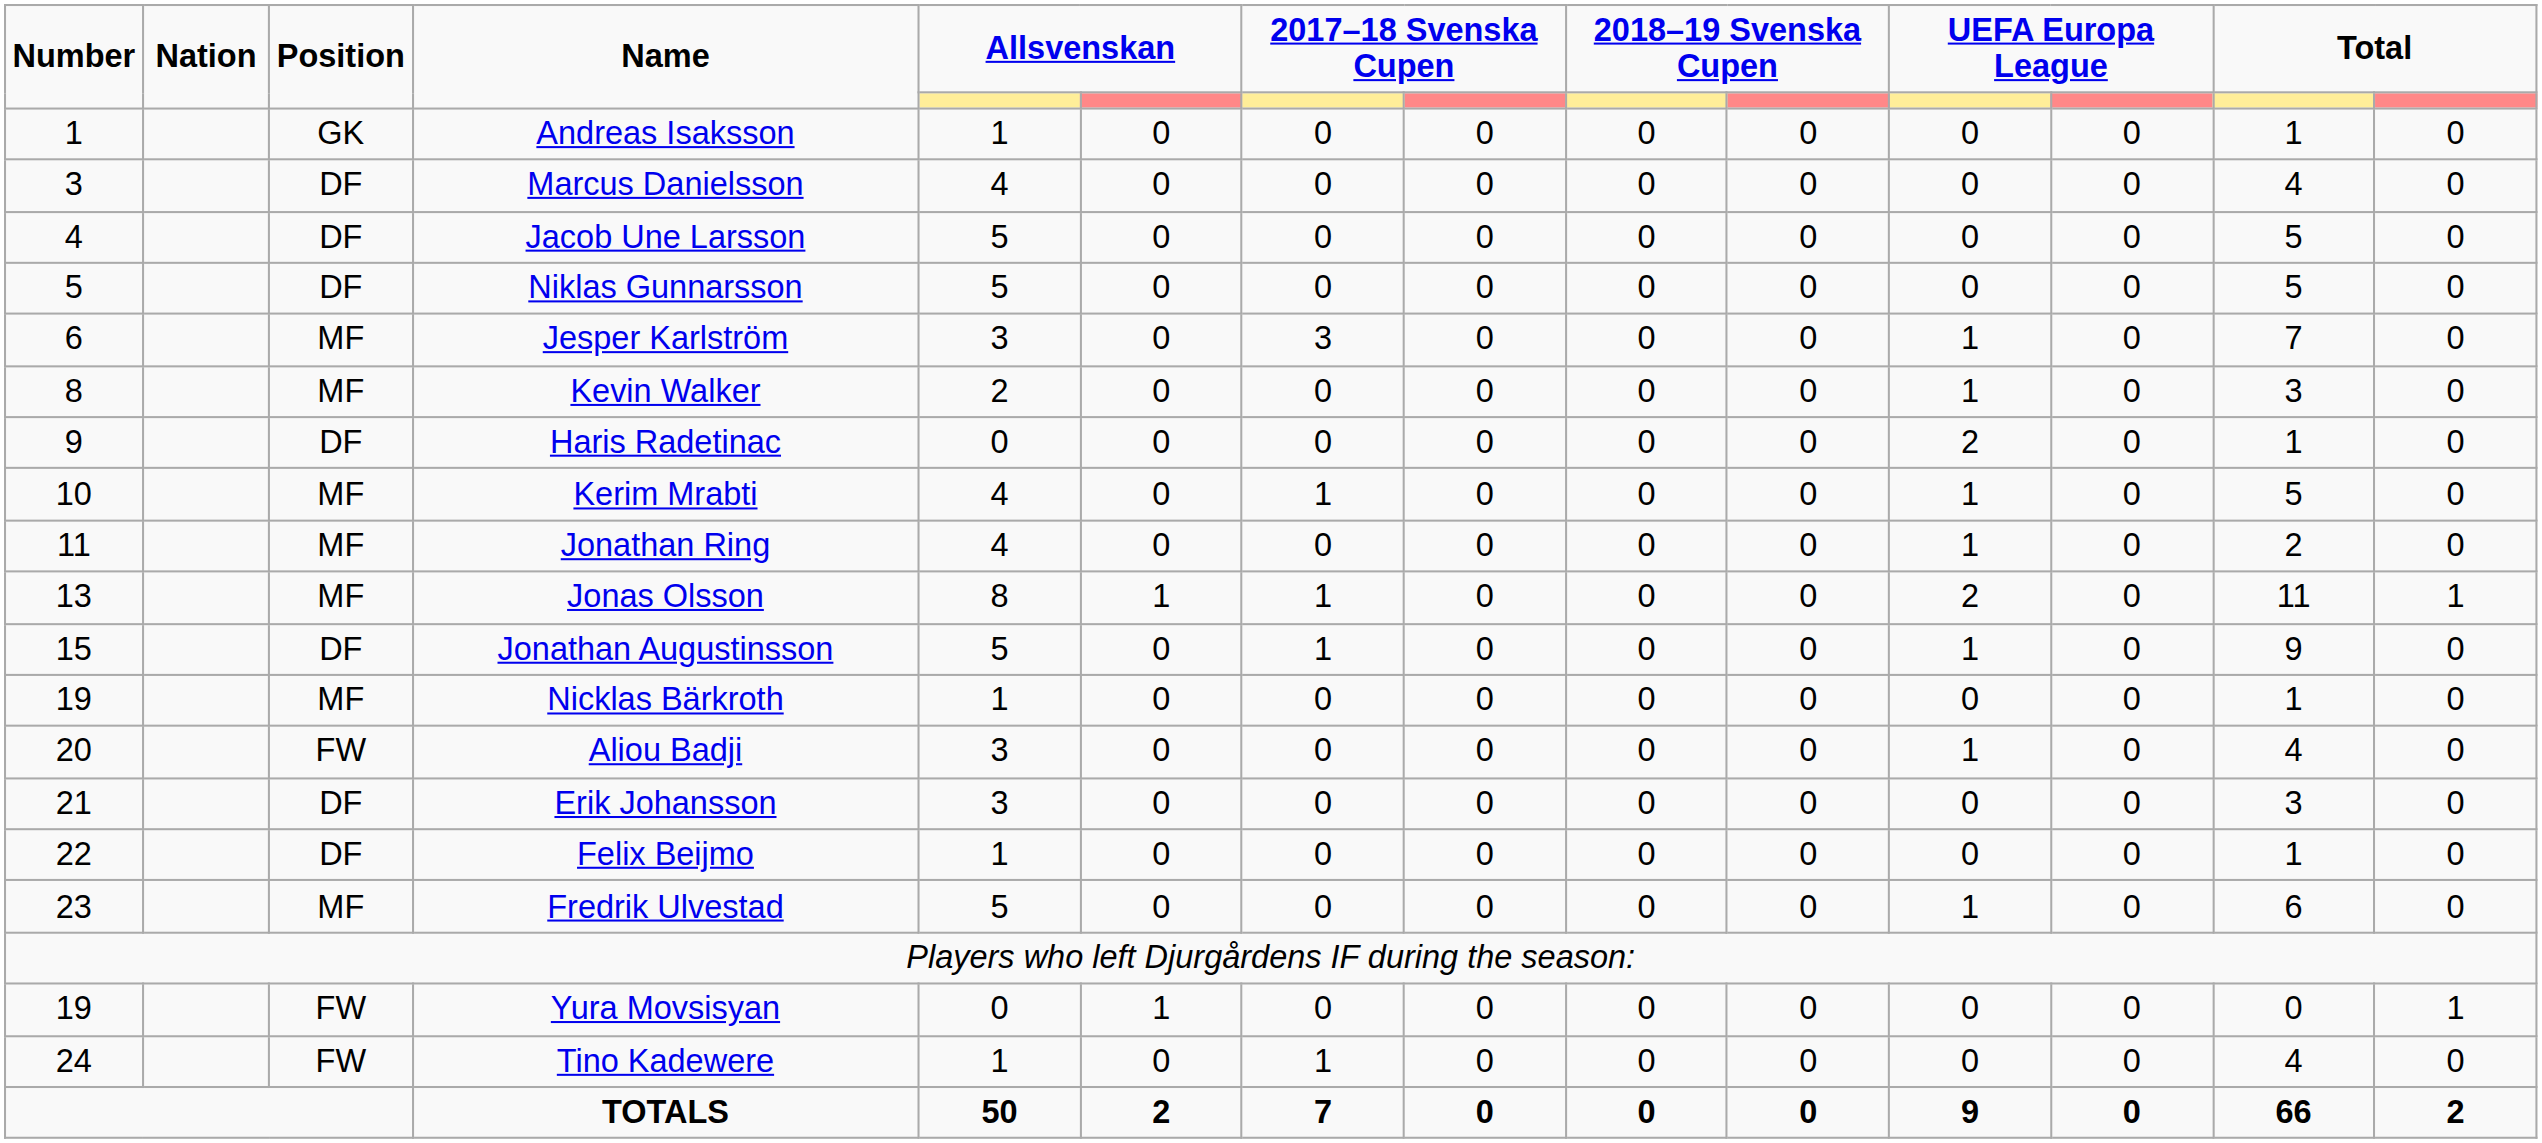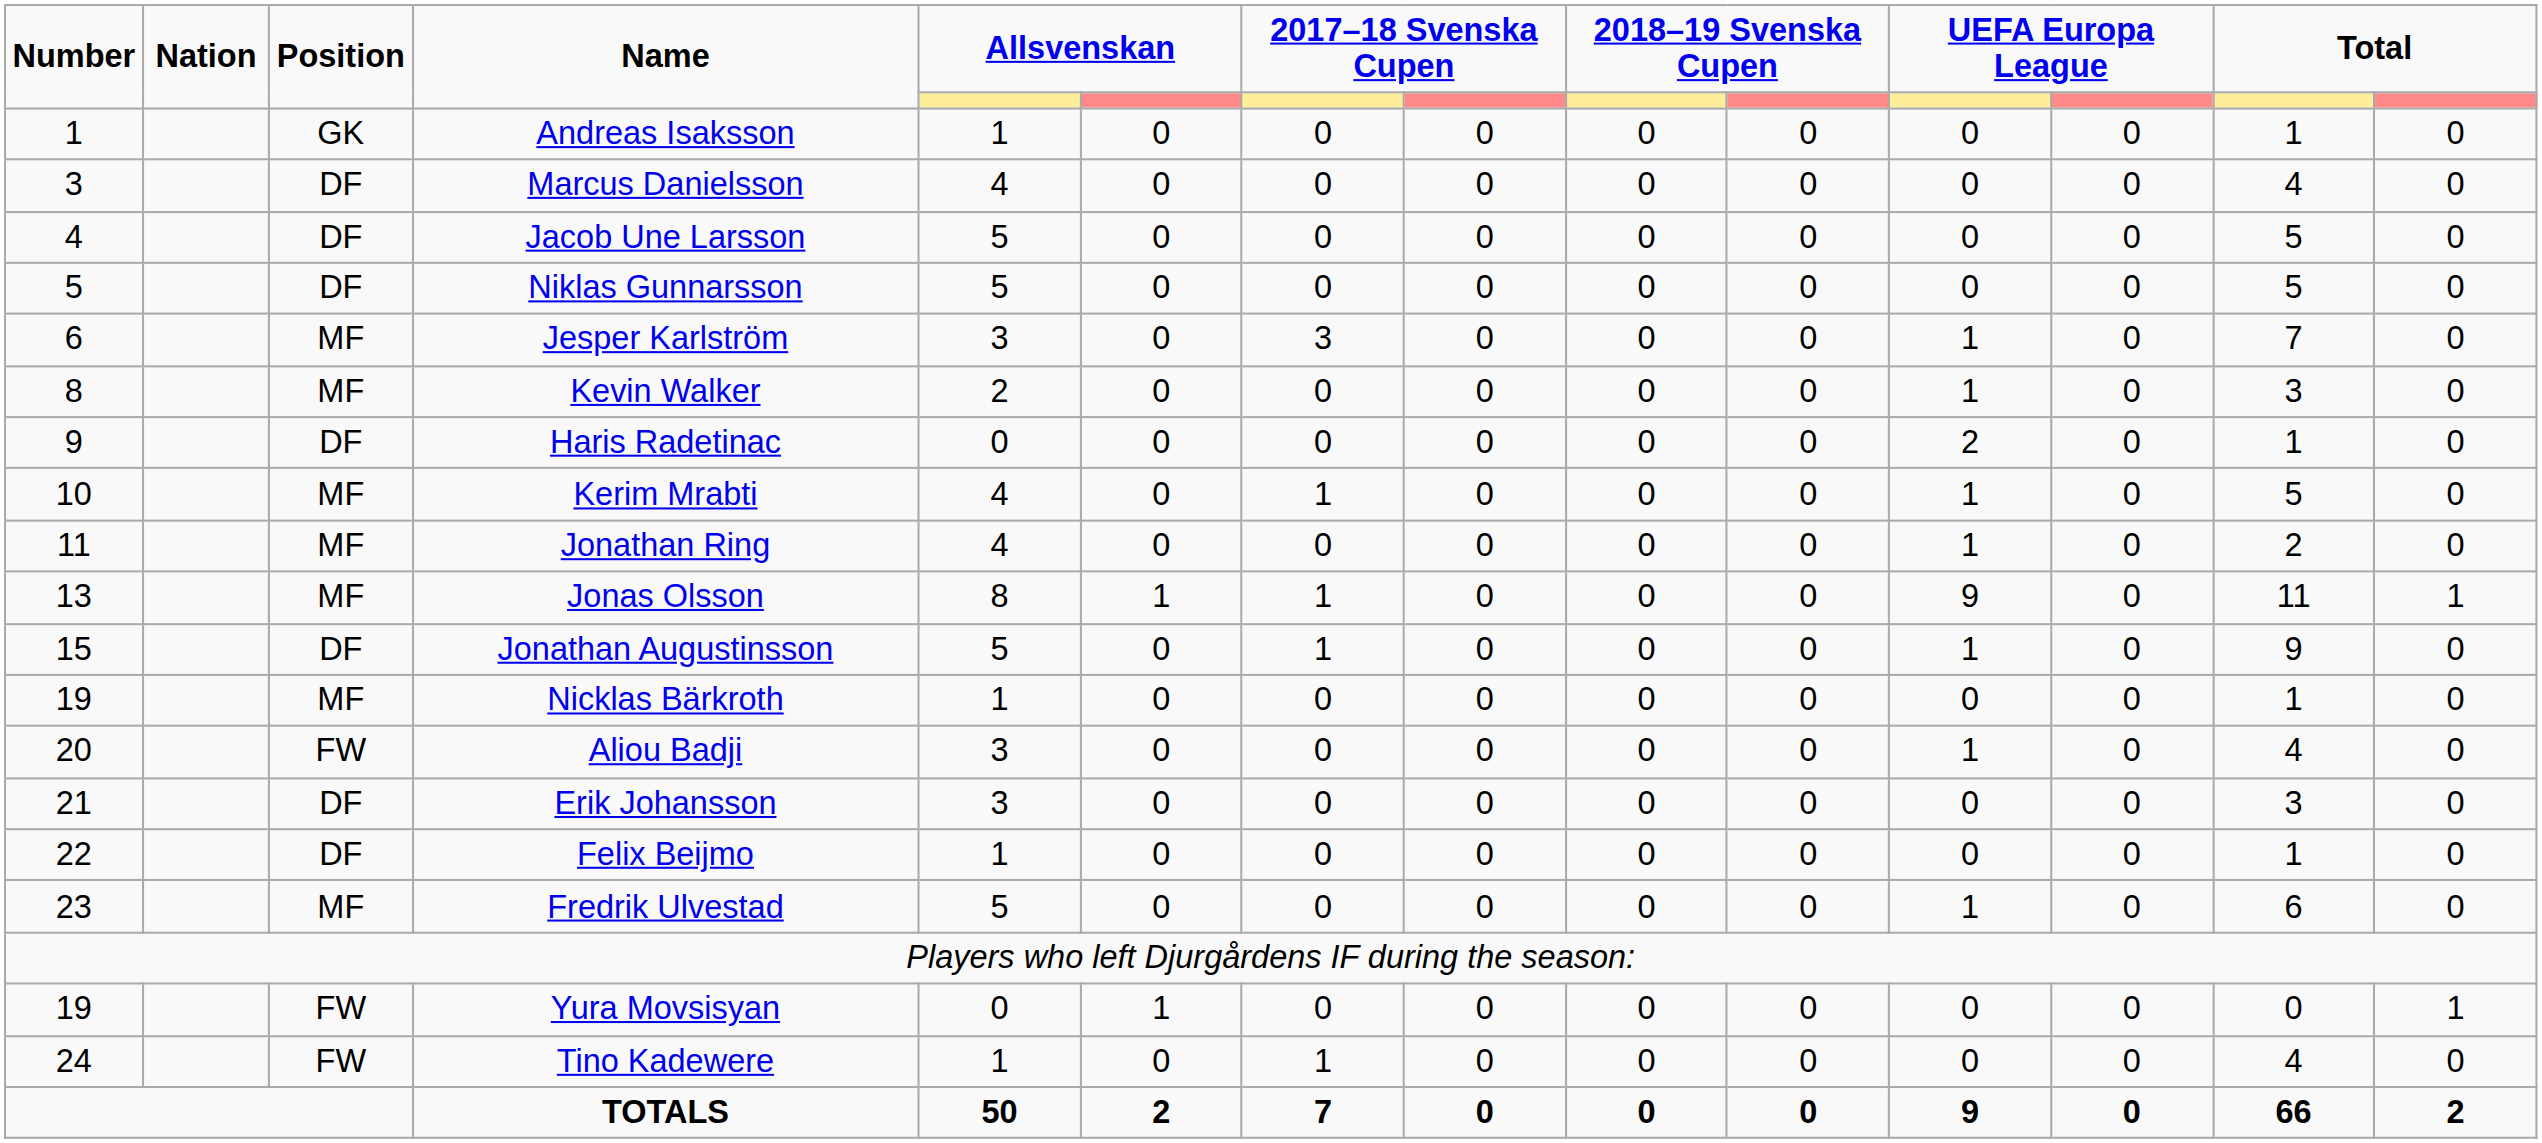 <table class="wikitable" style="text-align:center;">
 <tr>
 <td rowspan="2"  style="width:5%; text-align:center;"><strong>Number</strong></td>
 <td rowspan="2"  style="width:5%; text-align:center;"><strong>Nation</strong></td>
 <td rowspan="2"  style="width:5%; text-align:center;"><strong>Position</strong></td>
 <td rowspan="2"  style="width:20%; text-align:center;"><strong>Name</strong></td>
 <td colspan="2" style="text-align:center;"><strong><a href='#'>Allsvenskan</a></strong></td>
 <td colspan="2" style="text-align:center;"><strong><a href='#'>2017–18 Svenska Cupen</a></strong></td>
 <td colspan="2" style="text-align:center;"><strong><a href='#'>2018–19 Svenska Cupen</a></strong></td>
 <td colspan="2" style="text-align:center;"><strong><a href='#'>UEFA Europa League</a></strong></td>
 <td colspan="2" style="text-align:center;"><strong>Total</strong></td>
 </tr>
 <tr>
 <th style="width:60px; background:#fe9;"></th>
 <th style="width:60px; background:#ff8888;"></th>
 <th style="width:60px; background:#fe9;"></th>
 <th style="width:60px; background:#ff8888;"></th>
 <th style="width:60px; background:#fe9;"></th>
 <th style="width:60px; background:#ff8888;"></th>
 <th style="width:60px; background:#fe9;"></th>
 <th style="width:60px; background:#ff8888;"></th>
 <th style="width:60px; background:#fe9;"></th>
 <th style="width:60px; background:#ff8888;"></th>
 </tr>
 <tr>
 <td>1</td>
 <td></td>
 <td>GK</td>
 <td><a href='#'>Andreas Isaksson</a></td>
 <td>1</td>
 <td>0</td>
 <td>0</td>
 <td>0</td>
 <td>0</td>
 <td>0</td>
 <td>0</td>
 <td>0</td>
 <td>1</td>
 <td>0</td>
 </tr>
 <tr>
 <td>3</td>
 <td></td>
 <td>DF</td>
 <td><a href='#'>Marcus Danielsson</a></td>
 <td>4</td>
 <td>0</td>
 <td>0</td>
 <td>0</td>
 <td>0</td>
 <td>0</td>
 <td>0</td>
 <td>0</td>
 <td>4</td>
 <td>0</td>
 </tr>
 <tr>
 <td>4</td>
 <td></td>
 <td>DF</td>
 <td><a href='#'>Jacob Une Larsson</a></td>
 <td>5</td>
 <td>0</td>
 <td>0</td>
 <td>0</td>
 <td>0</td>
 <td>0</td>
 <td>0</td>
 <td>0</td>
 <td>5</td>
 <td>0</td>
 </tr>
 <tr>
 <td>5</td>
 <td></td>
 <td>DF</td>
 <td><a href='#'>Niklas Gunnarsson</a></td>
 <td>5</td>
 <td>0</td>
 <td>0</td>
 <td>0</td>
 <td>0</td>
 <td>0</td>
 <td>0</td>
 <td>0</td>
 <td>5</td>
 <td>0</td>
 </tr>
 <tr>
 <td>6</td>
 <td></td>
 <td>MF</td>
 <td><a href='#'>Jesper Karlström</a></td>
 <td>3</td>
 <td>0</td>
 <td>3</td>
 <td>0</td>
 <td>0</td>
 <td>0</td>
 <td>1</td>
 <td>0</td>
 <td>7</td>
 <td>0</td>
 </tr>
 <tr>
 <td>8</td>
 <td></td>
 <td>MF</td>
 <td><a href='#'>Kevin Walker</a></td>
 <td>2</td>
 <td>0</td>
 <td>0</td>
 <td>0</td>
 <td>0</td>
 <td>0</td>
 <td>1</td>
 <td>0</td>
 <td>3</td>
 <td>0</td>
 </tr>
 <tr>
 <td>9</td>
 <td></td>
 <td>DF</td>
 <td><a href='#'>Haris Radetinac</a></td>
 <td>0</td>
 <td>0</td>
 <td>0</td>
 <td>0</td>
 <td>0</td>
 <td>0</td>
 <td>2</td>
 <td>0</td>
 <td>1</td>
 <td>0</td>
 </tr>
 <tr>
 <td>10</td>
 <td></td>
 <td>MF</td>
 <td><a href='#'>Kerim Mrabti</a></td>
 <td>4</td>
 <td>0</td>
 <td>1</td>
 <td>0</td>
 <td>0</td>
 <td>0</td>
 <td>1</td>
 <td>0</td>
 <td>5</td>
 <td>0</td>
 </tr>
 <tr>
 <td>11</td>
 <td></td>
 <td>MF</td>
 <td><a href='#'>Jonathan Ring</a></td>
 <td>4</td>
 <td>0</td>
 <td>0</td>
 <td>0</td>
 <td>0</td>
 <td>0</td>
 <td>1</td>
 <td>0</td>
 <td>2</td>
 <td>0</td>
 </tr>
 <tr>
 <td>13</td>
 <td></td>
 <td>MF</td>
 <td><a href='#'>Jonas Olsson</a></td>
 <td>8</td>
 <td>1</td>
 <td>1</td>
 <td>0</td>
 <td>0</td>
 <td>0</td>
-<td>2</td>
+<td>9</td>
 <td>0</td>
 <td>11</td>
 <td>1</td>
 </tr>
 <tr>
 <td>15</td>
 <td></td>
 <td>DF</td>
 <td><a href='#'>Jonathan Augustinsson</a></td>
 <td>5</td>
 <td>0</td>
 <td>1</td>
 <td>0</td>
 <td>0</td>
 <td>0</td>
 <td>1</td>
 <td>0</td>
 <td>9</td>
 <td>0</td>
 </tr>
 <tr>
 <td>19</td>
 <td></td>
 <td>MF</td>
 <td><a href='#'>Nicklas Bärkroth</a></td>
 <td>1</td>
 <td>0</td>
 <td>0</td>
 <td>0</td>
 <td>0</td>
 <td>0</td>
 <td>0</td>
 <td>0</td>
 <td>1</td>
 <td>0</td>
 </tr>
 <tr>
 <td>20</td>
 <td></td>
 <td>FW</td>
 <td><a href='#'>Aliou Badji</a></td>
 <td>3</td>
 <td>0</td>
 <td>0</td>
 <td>0</td>
 <td>0</td>
 <td>0</td>
 <td>1</td>
 <td>0</td>
 <td>4</td>
 <td>0</td>
 </tr>
 <tr>
 <td>21</td>
 <td></td>
 <td>DF</td>
 <td><a href='#'>Erik Johansson</a></td>
 <td>3</td>
 <td>0</td>
 <td>0</td>
 <td>0</td>
 <td>0</td>
 <td>0</td>
 <td>0</td>
 <td>0</td>
 <td>3</td>
 <td>0</td>
 </tr>
 <tr>
 <td>22</td>
 <td></td>
 <td>DF</td>
 <td><a href='#'>Felix Beijmo</a></td>
 <td>1</td>
 <td>0</td>
 <td>0</td>
 <td>0</td>
 <td>0</td>
 <td>0</td>
 <td>0</td>
 <td>0</td>
 <td>1</td>
 <td>0</td>
 </tr>
 <tr>
 <td>23</td>
 <td></td>
 <td>MF</td>
 <td><a href='#'>Fredrik Ulvestad</a></td>
 <td>5</td>
 <td>0</td>
 <td>0</td>
 <td>0</td>
 <td>0</td>
 <td>0</td>
 <td>1</td>
 <td>0</td>
 <td>6</td>
 <td>0</td>
 </tr>
 <tr>
 <td colspan="14"><em>Players who left Djurgårdens IF during the season:</em></td>
 </tr>
 <tr>
 <td>19</td>
 <td></td>
 <td>FW</td>
 <td><a href='#'>Yura Movsisyan</a></td>
 <td>0</td>
 <td>1</td>
 <td>0</td>
 <td>0</td>
 <td>0</td>
 <td>0</td>
 <td>0</td>
 <td>0</td>
 <td>0</td>
 <td>1</td>
 </tr>
 <tr>
 <td>24</td>
 <td></td>
 <td>FW</td>
 <td><a href='#'>Tino Kadewere</a></td>
 <td>1</td>
 <td>0</td>
 <td>1</td>
 <td>0</td>
 <td>0</td>
 <td>0</td>
 <td>0</td>
 <td>0</td>
 <td>4</td>
 <td>0</td>
 </tr>
 <tr>
 <td colspan="3"></td>
 <td><strong>TOTALS</strong></td>
 <td><strong>50</strong></td>
 <td><strong>2</strong></td>
 <td><strong>7</strong></td>
 <td><strong>0</strong></td>
 <td><strong>0</strong></td>
 <td><strong>0</strong></td>
 <td><strong>9</strong></td>
 <td><strong>0</strong></td>
 <td><strong>66</strong></td>
 <td><strong>2</strong></td>
 </tr>
 </table>
